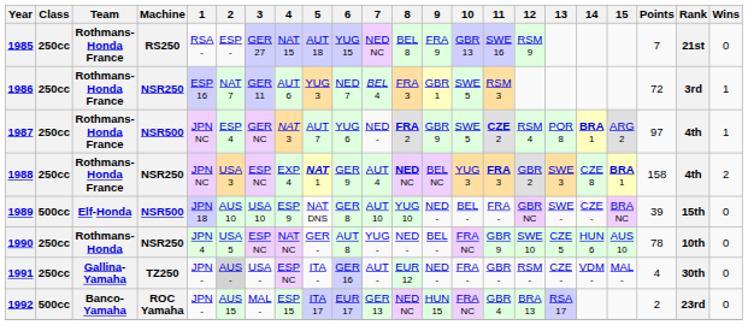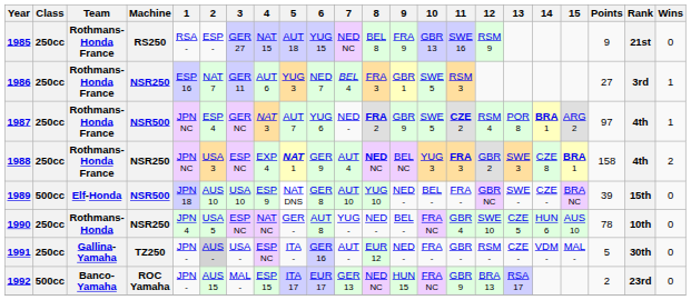 <table class="wikitable" style="text-align:center; font-size:95%">
 <tr>
 <th>Year</th>
 <th>Class</th>
 <th>Team</th>
 <th>Machine</th>
 <th>1</th>
 <th>2</th>
 <th>3</th>
 <th>4</th>
 <th>5</th>
 <th>6</th>
 <th>7</th>
 <th>8</th>
 <th>9</th>
 <th>10</th>
 <th>11</th>
 <th>12</th>
 <th>13</th>
 <th>14</th>
 <th>15</th>
 <th>Points</th>
 <th>Rank</th>
 <th>Wins</th>
 </tr>
 <tr>
 <th><a href='#'>1985</a></th>
 <th>250cc</th>
 <th>Rothmans-<a href='#'>Honda</a> France</th>
 <th>RS250</th>
 <td><a href='#'>RSA</a><br><small>-</small></td>
 <td><a href='#'>ESP</a><br><small>-</small></td>
 <td style="background:#CFCFFF;"><a href='#'>GER</a><br><small>27</small></td>
 <td style="background:#CFCFFF;"><a href='#'>NAT</a><br><small>15</small></td>
 <td style="background:#CFCFFF;"><a href='#'>AUT</a><br><small>18</small></td>
 <td style="background:#CFCFFF;"><a href='#'>YUG</a><br><small>15</small></td>
 <td style="background:#EFCFFF;"><a href='#'>NED</a><br><small>NC</small></td>
 <td style="background:#DFFFDF;"><a href='#'>BEL</a><br><small>8</small></td>
 <td style="background:#DFFFDF;"><a href='#'>FRA</a><br><small>9</small></td>
 <td style="background:#CFCFFF;"><a href='#'>GBR</a><br><small>13</small></td>
 <td style="background:#CFCFFF;"><a href='#'>SWE</a><br><small>16</small></td>
 <td style="background:#DFFFDF;"><a href='#'>RSM</a><br><small>9</small></td>
 <td></td>
 <td></td>
 <td></td>
-<td>7</td>
+<td>9</td>
 <th>21st</th>
 <td>0</td>
 </tr>
 <tr>
 <th><a href='#'>1986</a></th>
 <th>250cc</th>
 <th>Rothmans-<a href='#'>Honda</a> France</th>
 <th><a href='#'>NSR250</a></th>
 <td style="background:#CFCFFF;"><a href='#'>ESP</a><br><small>16</small></td>
 <td style="background:#DFFFDF;"><a href='#'>NAT</a><br><small>7</small></td>
 <td style="background:#CFCFFF;"><a href='#'>GER</a><br><small>11</small></td>
 <td style="background:#DFFFDF;"><a href='#'>AUT</a><br><small>6</small></td>
 <td style="background:#FFDF9F;"><a href='#'>YUG</a><br><small>3</small></td>
 <td style="background:#DFFFDF;"><a href='#'>NED</a><br><small>7</small></td>
 <td style="background:#DFFFDF;"><em><a href='#'>BEL</a></em><br><small>4</small></td>
 <td style="background:#FFDF9F;"><a href='#'>FRA</a><br><small>3</small></td>
 <td style="background:#FFFFBF;"><a href='#'>GBR</a><br><small>1</small></td>
 <td style="background:#DFFFDF;"><a href='#'>SWE</a><br><small>5</small></td>
 <td style="background:#FFDF9F;"><a href='#'>RSM</a><br><small>3</small></td>
 <td></td>
 <td></td>
 <td></td>
 <td></td>
-<td>72</td>
+<td>27</td>
 <th>3rd</th>
 <td>1</td>
 </tr>
 <tr>
 <th><a href='#'>1987</a></th>
 <th>250cc</th>
 <th>Rothmans-<a href='#'>Honda</a> France</th>
 <th><a href='#'>NSR500</a></th>
 <td style="background:#EFCFFF;"><a href='#'>JPN</a><br><small>NC</small></td>
 <td style="background:#DFFFDF;"><a href='#'>ESP</a><br><small>4</small></td>
 <td style="background:#EFCFFF;"><a href='#'>GER</a><br><small>NC</small></td>
 <td style="background:#FFDF9F;"><em><a href='#'>NAT</a></em><br><small>3</small></td>
 <td style="background:#DFFFDF;"><a href='#'>AUT</a><br><small>7</small></td>
 <td style="background:#DFFFDF;"><a href='#'>YUG</a><br><small>6</small></td>
 <td><a href='#'>NED</a><br><small>-</small></td>
 <td style="background:#DFDFDF;"><strong><a href='#'>FRA</a></strong><br><small>2</small></td>
 <td style="background:#DFFFDF;"><a href='#'>GBR</a><br><small>9</small></td>
 <td style="background:#DFFFDF;"><a href='#'>SWE</a><br><small>5</small></td>
 <td style="background:#DFDFDF;"><strong><a href='#'>CZE</a></strong><br><small>2</small></td>
 <td style="background:#DFFFDF;"><a href='#'>RSM</a><br><small>4</small></td>
 <td style="background:#DFFFDF;"><a href='#'>POR</a><br><small>8</small></td>
 <td style="background:#FFFFBF;"><strong><a href='#'>BRA</a></strong><br><small>1</small></td>
 <td style="background:#DFDFDF;"><a href='#'>ARG</a><br><small>2</small></td>
 <td>97</td>
 <th>4th</th>
 <td>1</td>
 </tr>
 <tr>
 <th><a href='#'>1988</a></th>
 <th>250cc</th>
 <th>Rothmans-<a href='#'>Honda</a> France</th>
 <th>NSR250</th>
 <td style="background:#EFCFFF;"><a href='#'>JPN</a><br><small>NC</small></td>
 <td style="background:#FFDF9F;"><a href='#'>USA</a><br><small>3</small></td>
 <td style="background:#EFCFFF;"><a href='#'>ESP</a><br><small>NC</small></td>
 <td style="background:#DFFFDF;"><a href='#'>EXP</a><br><small>4</small></td>
 <td style="background:#FFFFBF;"><strong><em><a href='#'>NAT</a></em></strong><br><small>1</small></td>
 <td style="background:#DFFFDF;"><a href='#'>GER</a><br><small>9</small></td>
 <td style="background:#DFFFDF;"><a href='#'>AUT</a><br><small>4</small></td>
 <td style="background:#EFCFFF;"><strong><a href='#'>NED</a></strong><br><small>NC</small></td>
 <td style="background:#EFCFFF;"><a href='#'>BEL</a><br><small>NC</small></td>
 <td style="background:#FFDF9F;"><a href='#'>YUG</a><br><small>3</small></td>
 <td style="background:#FFDF9F;"><strong><a href='#'>FRA</a></strong><br><small>3</small></td>
 <td style="background:#DFDFDF;"><a href='#'>GBR</a><br><small>2</small></td>
 <td style="background:#FFDF9F;"><a href='#'>SWE</a><br><small>3</small></td>
 <td style="background:#DFFFDF;"><a href='#'>CZE</a><br><small>8</small></td>
 <td style="background:#FFFFBF;"><strong><a href='#'>BRA</a></strong><br><small>1</small></td>
 <td>158</td>
 <th>4th</th>
 <td>2</td>
 </tr>
 <tr>
 <th><a href='#'>1989</a></th>
 <th>500cc</th>
 <th><a href='#'>Elf</a>-<a href='#'>Honda</a></th>
 <th><a href='#'>NSR500</a></th>
 <td style="background:#CFCFFF;"><a href='#'>JPN</a><br><small>18</small></td>
 <td style="background:#DFFFDF;"><a href='#'>AUS</a><br><small>10</small></td>
 <td style="background:#DFFFDF;"><a href='#'>USA</a><br><small>10</small></td>
 <td style="background:#DFFFDF;"><a href='#'>ESP</a><br><small>9</small></td>
 <td style="background:#ffffff;"><a href='#'>NAT</a><br><small>DNS</small></td>
 <td style="background:#DFFFDF;"><a href='#'>GER</a><br><small>8</small></td>
 <td style="background:#DFFFDF;"><a href='#'>AUT</a><br><small>10</small></td>
 <td style="background:#DFFFDF;"><a href='#'>YUG</a><br><small>10</small></td>
 <td><a href='#'>NED</a><br><small>-</small></td>
 <td><a href='#'>BEL</a><br><small>-</small></td>
 <td><a href='#'>FRA</a><br><small>-</small></td>
 <td style="background:#EFCFFF;"><a href='#'>GBR</a><br><small>NC</small></td>
 <td><a href='#'>SWE</a><br><small>-</small></td>
 <td><a href='#'>CZE</a><br><small>-</small></td>
 <td style="background:#EFCFFF;"><a href='#'>BRA</a><br><small>NC</small></td>
 <td>39</td>
 <th>15th</th>
 <td>0</td>
 </tr>
 <tr>
 <th><a href='#'>1990</a></th>
 <th>250cc</th>
 <th>Rothmans-<a href='#'>Honda</a></th>
 <th>NSR250</th>
 <td style="background:#DFFFDF;"><a href='#'>JPN</a><br><small>4</small></td>
 <td style="background:#DFFFDF;"><a href='#'>USA</a><br><small>5</small></td>
 <td style="background:#EFCFFF;"><a href='#'>ESP</a><br><small>NC</small></td>
 <td style="background:#EFCFFF;"><a href='#'>NAT</a><br><small>NC</small></td>
 <td><a href='#'>GER</a><br><small>-</small></td>
 <td style="background:#DFFFDF;"><a href='#'>AUT</a><br><small>8</small></td>
 <td><a href='#'>YUG</a><br><small>-</small></td>
 <td><a href='#'>NED</a><br><small>-</small></td>
 <td><a href='#'>BEL</a><br><small>-</small></td>
 <td style="background:#EFCFFF;"><a href='#'>FRA</a><br><small>NC</small></td>
-<td style="background:#DFFFDF;"><a href='#'>GBR</a><br><small>9</small></td>
+<td style="background:#DFFFDF;"><a href='#'>GBR</a><br><small>4</small></td>
 <td style="background:#DFFFDF;"><a href='#'>SWE</a><br><small>10</small></td>
 <td style="background:#DFFFDF;"><a href='#'>CZE</a><br><small>5</small></td>
 <td style="background:#DFFFDF;"><a href='#'>HUN</a><br><small>6</small></td>
 <td style="background:#DFFFDF;"><a href='#'>AUS</a><br><small>10</small></td>
 <td>78</td>
 <th>10th</th>
 <td>0</td>
 </tr>
 <tr>
 <th><a href='#'>1991</a></th>
 <th>250cc</th>
 <th><a href='#'>Gallina</a>-<a href='#'>Yamaha</a></th>
 <th>TZ250</th>
 <td><a href='#'>JPN</a><br><small>-</small></td>
 <td style="background: lightgrey;"><a href='#'>AUS</a><br><small>-</small></td>
 <td><a href='#'>USA</a><br><small>-</small></td>
 <td style="background:#EFCFFF;"><a href='#'>ESP</a><br><small>NC</small></td>
 <td><a href='#'>ITA</a><br><small>-</small></td>
 <td style="background:#CFCFFF;"><a href='#'>GER</a><br><small>16</small></td>
 <td><a href='#'>AUT</a><br><small>-</small></td>
 <td style="background:#DFFFDF;"><a href='#'>EUR</a><br><small>12</small></td>
 <td><a href='#'>NED</a><br><small>-</small></td>
 <td><a href='#'>FRA</a><br><small>-</small></td>
 <td><a href='#'>GBR</a><br><small>-</small></td>
 <td><a href='#'>RSM</a><br><small>-</small></td>
 <td><a href='#'>CZE</a><br><small>-</small></td>
 <td><a href='#'>VDM</a><br><small>-</small></td>
 <td><a href='#'>MAL</a><br><small>-</small></td>
-<td>4</td>
+<td>5</td>
 <th>30th</th>
 <td>0</td>
 </tr>
 <tr>
 <th><a href='#'>1992</a></th>
 <th>500cc</th>
 <th>Banco-<a href='#'>Yamaha</a></th>
 <th>ROC Yamaha</th>
 <td><a href='#'>JPN</a><br><small>-</small></td>
 <td style="background:#DFFFDF;"><a href='#'>AUS</a><br><small>15</small></td>
 <td><a href='#'>MAL</a><br><small>-</small></td>
 <td style="background:#DFFFDF;"><a href='#'>ESP</a><br><small>15</small></td>
 <td style="background:#CFCFFF;"><a href='#'>ITA</a><br><small>17</small></td>
 <td style="background:#CFCFFF;"><a href='#'>EUR</a><br><small>17</small></td>
 <td style="background:#DFFFDF;"><a href='#'>GER</a><br><small>13</small></td>
 <td style="background:#EFCFFF;"><a href='#'>NED</a><br><small>NC</small></td>
 <td style="background:#DFFFDF;"><a href='#'>HUN</a><br><small>15</small></td>
 <td style="background:#EFCFFF;"><a href='#'>FRA</a><br><small>NC</small></td>
-<td style="background:#DFFFDF;"><a href='#'>GBR</a><br><small>4</small></td>
+<td style="background:#DFFFDF;"><a href='#'>GBR</a><br><small>9</small></td>
 <td style="background:#DFFFDF;"><a href='#'>BRA</a><br><small>13</small></td>
 <td style="background:#CFCFFF;"><a href='#'>RSA</a><br><small>17</small></td>
 <td></td>
 <td></td>
 <td>2</td>
 <th>23rd</th>
 <td>0</td>
 </tr>
 <tr>
 </tr>
 </table>
